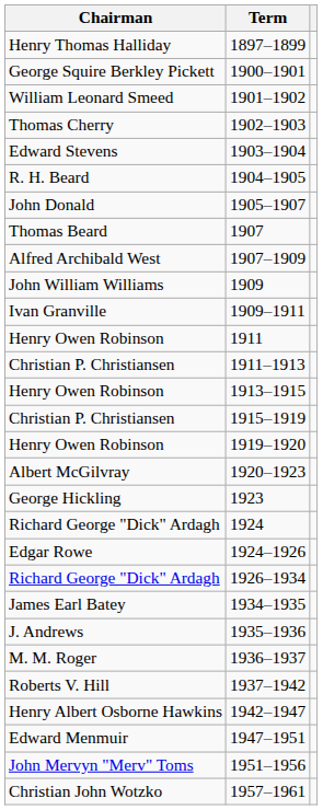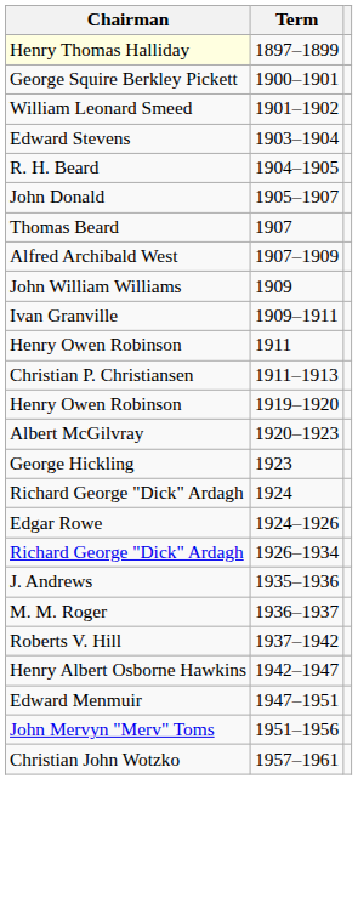 <table class="wikitable">
 <tr>
 <th>Chairman</th>
 <th>Term</th>
 <th></th>
 </tr>
 <tr>
-<td>Henry Thomas Halliday</td>
+<td style="background: lightyellow;">Henry Thomas Halliday</td>
 <td>1897–1899</td>
 <td></td>
 </tr>
 <tr>
 <td>George Squire Berkley Pickett</td>
 <td>1900–1901</td>
 <td></td>
 </tr>
 <tr>
 <td>William Leonard Smeed</td>
 <td>1901–1902</td>
-<td></td>
-</tr>
-<tr>
-<td>Thomas Cherry</td>
-<td>1902–1903</td>
 <td></td>
 </tr>
 <tr>
 <td>Edward Stevens</td>
 <td>1903–1904</td>
 <td></td>
 </tr>
 <tr>
 <td>R. H. Beard</td>
 <td>1904–1905</td>
 <td></td>
 </tr>
 <tr>
 <td>John Donald</td>
 <td>1905–1907</td>
 <td></td>
 </tr>
 <tr>
 <td>Thomas Beard</td>
 <td>1907</td>
 <td></td>
 </tr>
 <tr>
 <td>Alfred Archibald West</td>
 <td>1907–1909</td>
 <td></td>
 </tr>
 <tr>
 <td>John William Williams</td>
 <td>1909</td>
 <td></td>
 </tr>
 <tr>
 <td>Ivan Granville</td>
 <td>1909–1911</td>
 <td></td>
 </tr>
 <tr>
 <td>Henry Owen Robinson</td>
 <td>1911</td>
 <td></td>
 </tr>
 <tr>
 <td>Christian P. Christiansen</td>
 <td>1911–1913</td>
 <td></td>
 </tr>
 <tr>
 <td>Henry Owen Robinson</td>
-<td>1913–1915</td>
-<td></td>
-</tr>
-<tr>
-<td>Christian P. Christiansen</td>
-<td>1915–1919</td>
-<td></td>
-</tr>
-<tr>
-<td>Henry Owen Robinson</td>
 <td>1919–1920</td>
 <td></td>
 </tr>
 <tr>
 <td>Albert McGilvray</td>
 <td>1920–1923</td>
 <td></td>
 </tr>
 <tr>
 <td>George Hickling</td>
 <td>1923</td>
 <td></td>
 </tr>
 <tr>
 <td>Richard George "Dick" Ardagh</td>
 <td>1924</td>
 <td></td>
 </tr>
 <tr>
 <td>Edgar Rowe</td>
 <td>1924–1926</td>
 <td></td>
 </tr>
 <tr>
 <td><a href='#'>Richard George "Dick" Ardagh</a></td>
 <td>1926–1934</td>
-<td></td>
-</tr>
-<tr>
-<td>James Earl Batey</td>
-<td>1934–1935</td>
 <td></td>
 </tr>
 <tr>
 <td>J. Andrews</td>
 <td>1935–1936</td>
 <td></td>
 </tr>
 <tr>
 <td>M. M. Roger</td>
 <td>1936–1937</td>
 <td></td>
 </tr>
 <tr>
 <td>Roberts V. Hill</td>
 <td>1937–1942</td>
 <td></td>
 </tr>
 <tr>
 <td>Henry Albert Osborne Hawkins</td>
 <td>1942–1947</td>
 <td></td>
 </tr>
 <tr>
 <td>Edward Menmuir</td>
 <td>1947–1951</td>
 <td></td>
 </tr>
 <tr>
 <td><a href='#'>John Mervyn "Merv" Toms</a></td>
 <td>1951–1956</td>
 <td></td>
 </tr>
 <tr>
 <td>Christian John Wotzko</td>
 <td>1957–1961</td>
 <td></td>
 </tr>
 </table>
